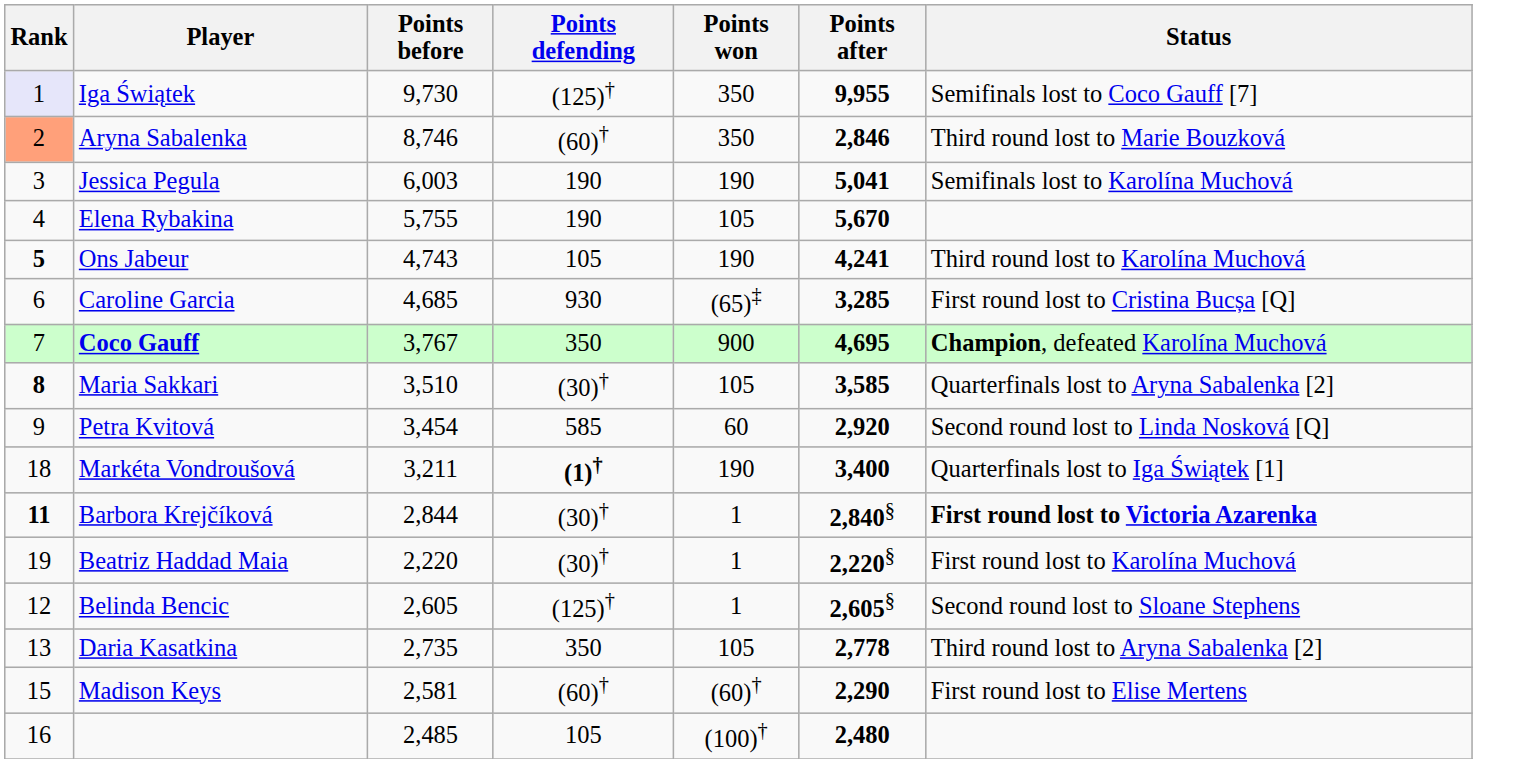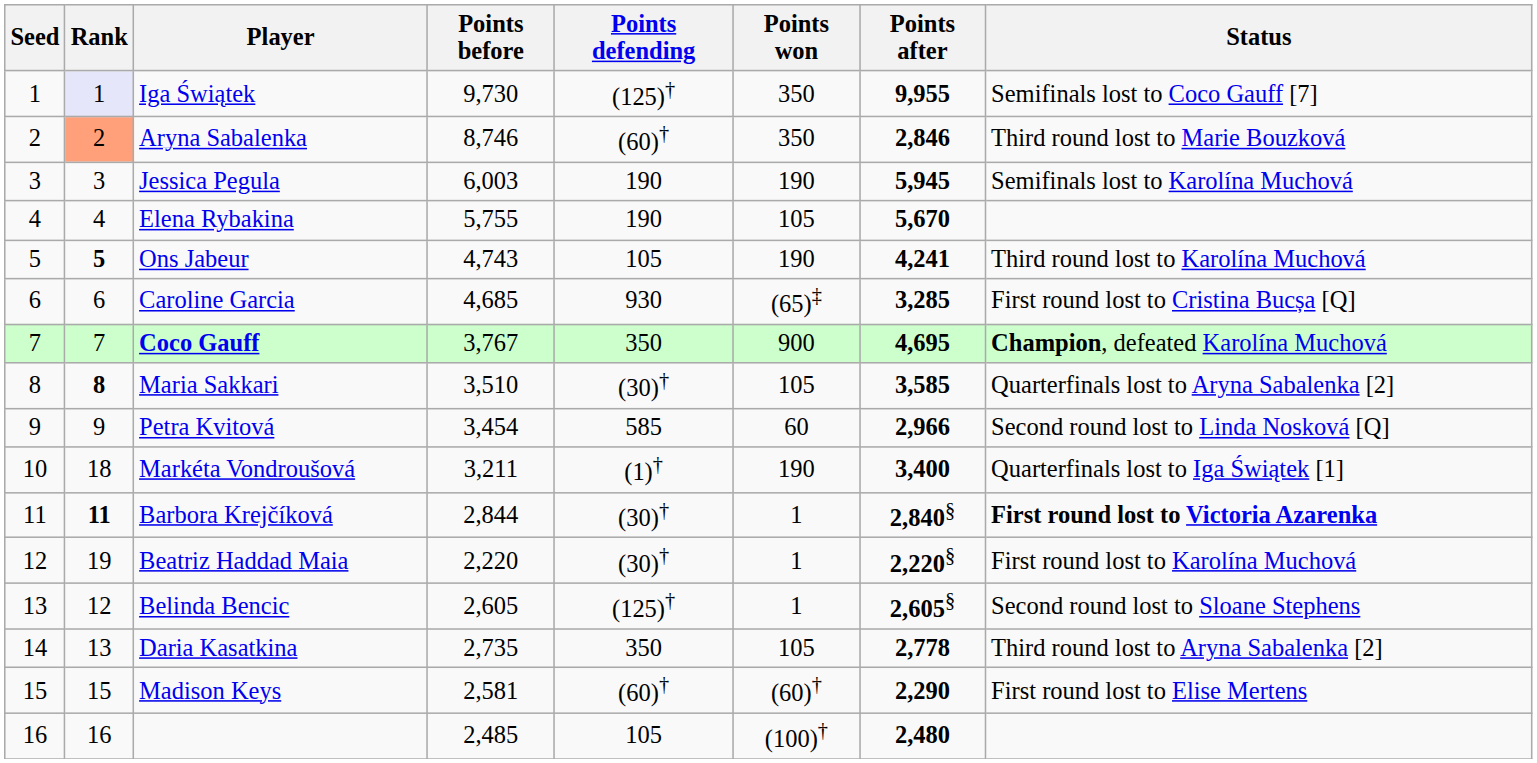 <table class="wikitable sortable">
 <tr>
+<th style="width:30px;">Seed</th>
 <th style="width:30px;">Rank</th>
 <th style="width:185px;">Player</th>
 <th style="width:75px;">Points before</th>
 <th style="width:110px;"><a href='#'>Points defending</a></th>
 <th style="width:75px;">Points won</th>
 <th style="width:75px;">Points after</th>
 <th style="width:350px;">Status</th>
 </tr>
 <tr>
+<td style="text-align:center;">1</td>
 <td style="background: lavender; text-align:center;">1</td>
 <td> <a href='#'>Iga Świątek</a></td>
 <td style="text-align:center;">9,730</td>
 <td style="text-align:center;">(125)<sup>†</sup></td>
 <td style="text-align:center;">350</td>
 <td style="text-align:center;"><strong>9,955</strong></td>
 <td>Semifinals lost to  <a href='#'>Coco Gauff</a> [7]</td>
 </tr>
 <tr>
+<td style="text-align:center;">2</td>
 <td style="background: lightsalmon; text-align:center;">2</td>
 <td> <a href='#'>Aryna Sabalenka</a></td>
 <td style="text-align:center;">8,746</td>
 <td style="text-align:center;">(60)<sup>†</sup></td>
 <td style="text-align:center;">350</td>
 <td style="text-align:center;"><strong>2,846</strong></td>
 <td>Third round lost to  <a href='#'>Marie Bouzková</a></td>
 </tr>
 <tr>
 <td style="text-align:center;">3</td>
+<td style="text-align:center;">3</td>
 <td> <a href='#'>Jessica Pegula</a></td>
 <td style="text-align:center;">6,003</td>
 <td style="text-align:center;">190</td>
 <td style="text-align:center;">190</td>
-<td style="text-align:center;"><strong>5,041</strong></td>
+<td style="text-align:center;"><strong>5,945</strong></td>
 <td>Semifinals lost to  <a href='#'>Karolína Muchová</a></td>
 </tr>
 <tr>
+<td style="text-align:center;">4</td>
 <td style="text-align:center;">4</td>
 <td> <a href='#'>Elena Rybakina</a></td>
 <td style="text-align:center;">5,755</td>
 <td style="text-align:center;">190</td>
 <td style="text-align:center;">105</td>
 <td style="text-align:center;"><strong>5,670</strong></td>
 <td></td>
 </tr>
 <tr>
+<td style="text-align:center;">5</td>
 <td style="text-align:center;"><strong>5</strong></td>
 <td> <a href='#'>Ons Jabeur</a></td>
 <td style="text-align:center;">4,743</td>
 <td style="text-align:center;">105</td>
 <td style="text-align:center;">190</td>
 <td style="text-align:center;"><strong>4,241</strong></td>
 <td>Third round lost to  <a href='#'>Karolína Muchová</a></td>
 </tr>
 <tr>
 <td style="text-align:center;">6</td>
+<td style="text-align:center;">6</td>
 <td> <a href='#'>Caroline Garcia</a></td>
 <td style="text-align:center;">4,685</td>
 <td style="text-align:center;">930</td>
 <td style="text-align:center;">(65)<sup>‡</sup></td>
 <td style="text-align:center;"><strong>3,285</strong></td>
 <td>First round lost to  <a href='#'>Cristina Bucșa</a> [Q]</td>
 </tr>
 <tr bgcolor=#cfc>
 <td style="text-align:center;">7</td>
+<td style="text-align:center;">7</td>
 <td><strong> <a href='#'>Coco Gauff</a></strong></td>
 <td style="text-align:center;">3,767</td>
 <td style="text-align:center;">350</td>
 <td style="text-align:center;">900</td>
 <td style="text-align:center;"><strong>4,695</strong></td>
 <td><strong>Champion</strong>, defeated  <a href='#'>Karolína Muchová</a></td>
 </tr>
 <tr>
+<td style="text-align:center;">8</td>
 <td style="text-align:center;"><strong>8</strong></td>
 <td> <a href='#'>Maria Sakkari</a></td>
 <td style="text-align:center;">3,510</td>
 <td style="text-align:center;">(30)<sup>†</sup></td>
 <td style="text-align:center;">105</td>
 <td style="text-align:center;"><strong>3,585</strong></td>
 <td>Quarterfinals lost to  <a href='#'>Aryna Sabalenka</a> [2]</td>
 </tr>
 <tr>
 <td style="text-align:center;">9</td>
+<td style="text-align:center;">9</td>
 <td> <a href='#'>Petra Kvitová</a></td>
 <td style="text-align:center;">3,454</td>
 <td style="text-align:center;">585</td>
 <td style="text-align:center;">60</td>
-<td style="text-align:center;"><strong>2,920</strong></td>
+<td style="text-align:center;"><strong>2,966</strong></td>
 <td>Second round lost to  <a href='#'>Linda Nosková</a> [Q]</td>
 </tr>
 <tr>
+<td style="text-align:center;">10</td>
 <td style="text-align:center;">18</td>
 <td> <a href='#'>Markéta Vondroušová</a></td>
 <td style="text-align:center;">3,211</td>
-<td style="text-align:center;"><strong>(1)<sup>†</sup></strong></td>
+<td style="text-align:center;">(1)<sup>†</sup></td>
 <td style="text-align:center;">190</td>
 <td style="text-align:center;"><strong>3,400</strong></td>
 <td>Quarterfinals lost to  <a href='#'>Iga Świątek</a> [1]</td>
 </tr>
 <tr>
+<td style="text-align:center;">11</td>
 <td style="text-align:center;"><strong>11</strong></td>
 <td> <a href='#'>Barbora Krejčíková</a></td>
 <td style="text-align:center;">2,844</td>
 <td style="text-align:center;">(30)<sup>†</sup></td>
 <td style="text-align:center;">1</td>
 <td style="text-align:center;"><strong>2,840</strong><sup>§</sup></td>
 <td><strong>First round lost to  <a href='#'>Victoria Azarenka</a></strong></td>
 </tr>
 <tr>
+<td style="text-align:center;">12</td>
 <td style="text-align:center;">19</td>
 <td> <a href='#'>Beatriz Haddad Maia</a></td>
 <td style="text-align:center;">2,220</td>
 <td style="text-align:center;">(30)<sup>†</sup></td>
 <td style="text-align:center;">1</td>
 <td style="text-align:center;"><strong>2,220</strong><sup>§</sup></td>
 <td>First round lost to  <a href='#'>Karolína Muchová</a></td>
 </tr>
 <tr>
+<td style="text-align:center;">13</td>
 <td style="text-align:center;">12</td>
 <td> <a href='#'>Belinda Bencic</a></td>
 <td style="text-align:center;">2,605</td>
 <td style="text-align:center;">(125)<sup>†</sup></td>
 <td style="text-align:center;">1</td>
 <td style="text-align:center;"><strong>2,605</strong><sup>§</sup></td>
 <td>Second round lost to  <a href='#'>Sloane Stephens</a></td>
 </tr>
 <tr>
+<td style="text-align:center;">14</td>
 <td style="text-align:center;">13</td>
 <td> <a href='#'>Daria Kasatkina</a></td>
 <td style="text-align:center;">2,735</td>
 <td style="text-align:center;">350</td>
 <td style="text-align:center;">105</td>
 <td style="text-align:center;"><strong>2,778</strong></td>
 <td>Third round lost to  <a href='#'>Aryna Sabalenka</a> [2]</td>
 </tr>
 <tr>
 <td style="text-align:center;">15</td>
+<td style="text-align:center;">15</td>
 <td> <a href='#'>Madison Keys</a></td>
 <td style="text-align:center;">2,581</td>
 <td style="text-align:center;">(60)<sup>†</sup></td>
 <td style="text-align:center;">(60)<sup>†</sup></td>
 <td style="text-align:center;"><strong>2,290</strong></td>
 <td>First round lost to  <a href='#'>Elise Mertens</a></td>
 </tr>
 <tr>
 <td style="text-align:center;">16</td>
+<td style="text-align:center;">16</td>
 <td></td>
 <td style="text-align:center;">2,485</td>
 <td style="text-align:center;">105</td>
 <td style="text-align:center;">(100)<sup>†</sup></td>
 <td style="text-align:center;"><strong>2,480</strong></td>
 <td></td>
 </tr>
 </table>
